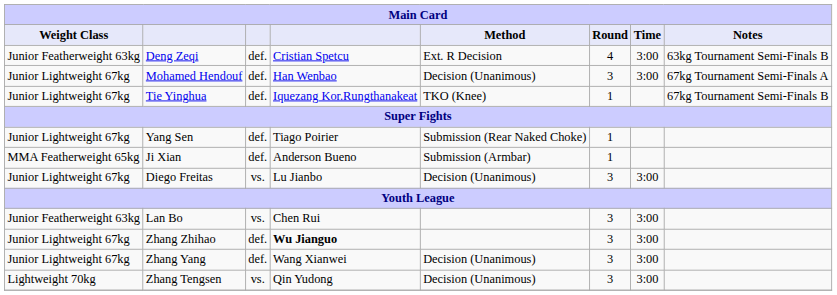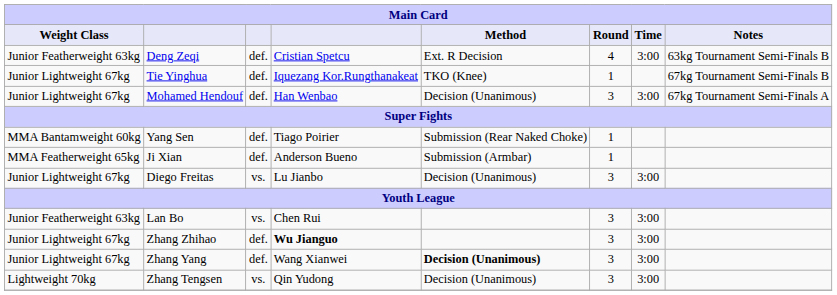 <table class="wikitable" style="font-size: 85%;">
 <tr>
 <th colspan="8" style="background-color: #ccf; color: #000080; text-align: center;"><strong>Main Card</strong></th>
 </tr>
 <tr>
 <th colspan="1" style="background-color: #E6E8FA; color: #000000; text-align: center;">Weight Class</th>
 <th colspan="1" style="background-color: #E6E8FA; color: #000000; text-align: center;"></th>
 <th colspan="1" style="background-color: #E6E8FA; color: #000000; text-align: center;"></th>
 <th colspan="1" style="background-color: #E6E8FA; color: #000000; text-align: center;"></th>
 <th colspan="1" style="background-color: #E6E8FA; color: #000000; text-align: center;">Method</th>
 <th colspan="1" style="background-color: #E6E8FA; color: #000000; text-align: center;">Round</th>
 <th colspan="1" style="background-color: #E6E8FA; color: #000000; text-align: center;">Time</th>
 <th colspan="1" style="background-color: #E6E8FA; color: #000000; text-align: center;">Notes</th>
 </tr>
 <tr>
 <td>Junior Featherweight 63kg</td>
 <td> <a href='#'>Deng Zeqi</a></td>
 <td align=center>def.</td>
 <td> <a href='#'>Cristian Spetcu</a></td>
 <td>Ext. R Decision</td>
 <td align=center>4</td>
 <td align=center>3:00</td>
 <td>63kg Tournament Semi-Finals B</td>
 </tr>
 <tr>
 <td>Junior Lightweight 67kg</td>
+<td> <a href='#'>Tie Yinghua</a></td>
+<td align=center>def.</td>
+<td> <a href='#'>Iquezang Kor.Rungthanakeat</a></td>
+<td>TKO (Knee)</td>
+<td align=center>1</td>
+<td align=center></td>
+<td>67kg Tournament Semi-Finals B</td>
+</tr>
+<tr>
+<td>Junior Lightweight 67kg</td>
 <td> <a href='#'>Mohamed Hendouf</a></td>
 <td align=center>def.</td>
 <td> <a href='#'>Han Wenbao</a></td>
 <td>Decision (Unanimous)</td>
 <td align=center>3</td>
 <td align=center>3:00</td>
 <td>67kg Tournament Semi-Finals A</td>
 </tr>
 <tr>
-<td>Junior Lightweight 67kg</td>
-<td> <a href='#'>Tie Yinghua</a></td>
-<td align=center>def.</td>
-<td> <a href='#'>Iquezang Kor.Rungthanakeat</a></td>
-<td>TKO (Knee)</td>
-<td align=center>1</td>
-<td align=center></td>
-<td>67kg Tournament Semi-Finals B</td>
-</tr>
-<tr>
 <th colspan="8" style="background-color: #ccf; color: #000080; text-align: center;"><strong>Super Fights</strong></th>
 </tr>
 <tr>
-<td>Junior Lightweight 67kg</td>
+<td>MMA Bantamweight 60kg</td>
 <td> Yang Sen</td>
 <td align=center>def.</td>
 <td> Tiago Poirier</td>
 <td>Submission (Rear Naked Choke)</td>
 <td align=center>1</td>
 <td align=center></td>
 <td></td>
 </tr>
 <tr>
 <td>MMA Featherweight 65kg</td>
 <td> Ji Xian</td>
 <td align=center>def.</td>
 <td> Anderson Bueno</td>
 <td>Submission (Armbar)</td>
 <td align=center>1</td>
 <td align=center></td>
 <td></td>
 </tr>
 <tr>
 <td>Junior Lightweight 67kg</td>
 <td> Diego Freitas</td>
 <td align=center>vs.</td>
 <td> Lu Jianbo</td>
 <td>Decision (Unanimous)</td>
 <td align=center>3</td>
 <td align=center>3:00</td>
 <td></td>
 </tr>
 <tr>
 <th colspan="8" style="background-color: #ccf; color: #000080; text-align: center;"><strong>Youth League</strong></th>
 </tr>
 <tr>
 <td>Junior Featherweight 63kg</td>
 <td> Lan Bo</td>
 <td align=center>vs.</td>
 <td> Chen Rui</td>
 <td></td>
 <td align=center>3</td>
 <td align=center>3:00</td>
 <td></td>
 </tr>
 <tr>
 <td>Junior Lightweight 67kg</td>
 <td> Zhang Zhihao</td>
 <td align=center>def.</td>
 <td><strong> Wu Jianguo</strong></td>
 <td></td>
 <td align=center>3</td>
 <td align=center>3:00</td>
 <td></td>
 </tr>
 <tr>
 <td>Junior Lightweight 67kg</td>
 <td> Zhang Yang</td>
 <td align=center>def.</td>
 <td> Wang Xianwei</td>
-<td>Decision (Unanimous)</td>
+<td><strong>Decision (Unanimous)</strong></td>
 <td align=center>3</td>
 <td align=center>3:00</td>
 <td></td>
 </tr>
 <tr>
 <td>Lightweight 70kg</td>
 <td> Zhang Tengsen</td>
 <td align=center>vs.</td>
 <td> Qin Yudong</td>
 <td>Decision (Unanimous)</td>
 <td align=center>3</td>
 <td align=center>3:00</td>
 <td></td>
 </tr>
 <tr>
 </tr>
 </table>
